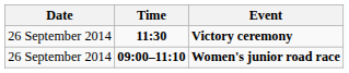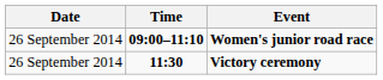 <table class="wikitable">
 <tr>
 <th>Date</th>
 <th>Time</th>
 <th>Event</th>
 </tr>
 <tr>
 <td>26 September 2014</td>
+<td><strong>09:00–11:10</strong></td>
+<td><strong>Women's junior road race</strong></td>
+</tr>
+<tr>
+<td>26 September 2014</td>
 <td align=center><strong>11:30</strong></td>
 <td><strong>Victory ceremony</strong></td>
 </tr>
-<tr>
-<td>26 September 2014</td>
-<td><strong>09:00–11:10</strong></td>
-<td><strong>Women's junior road race</strong></td>
-</tr>
 </table>
